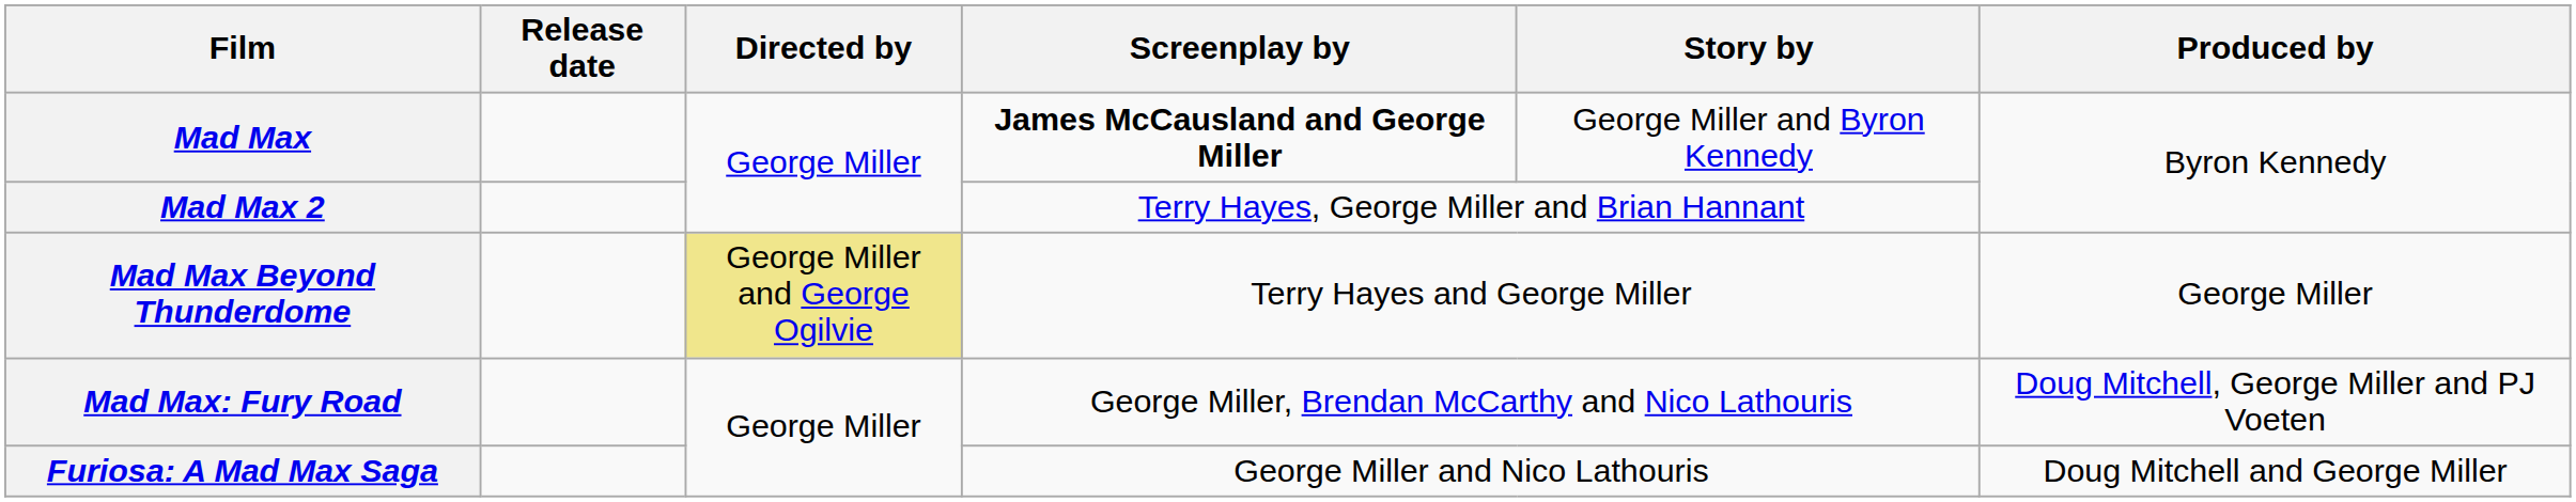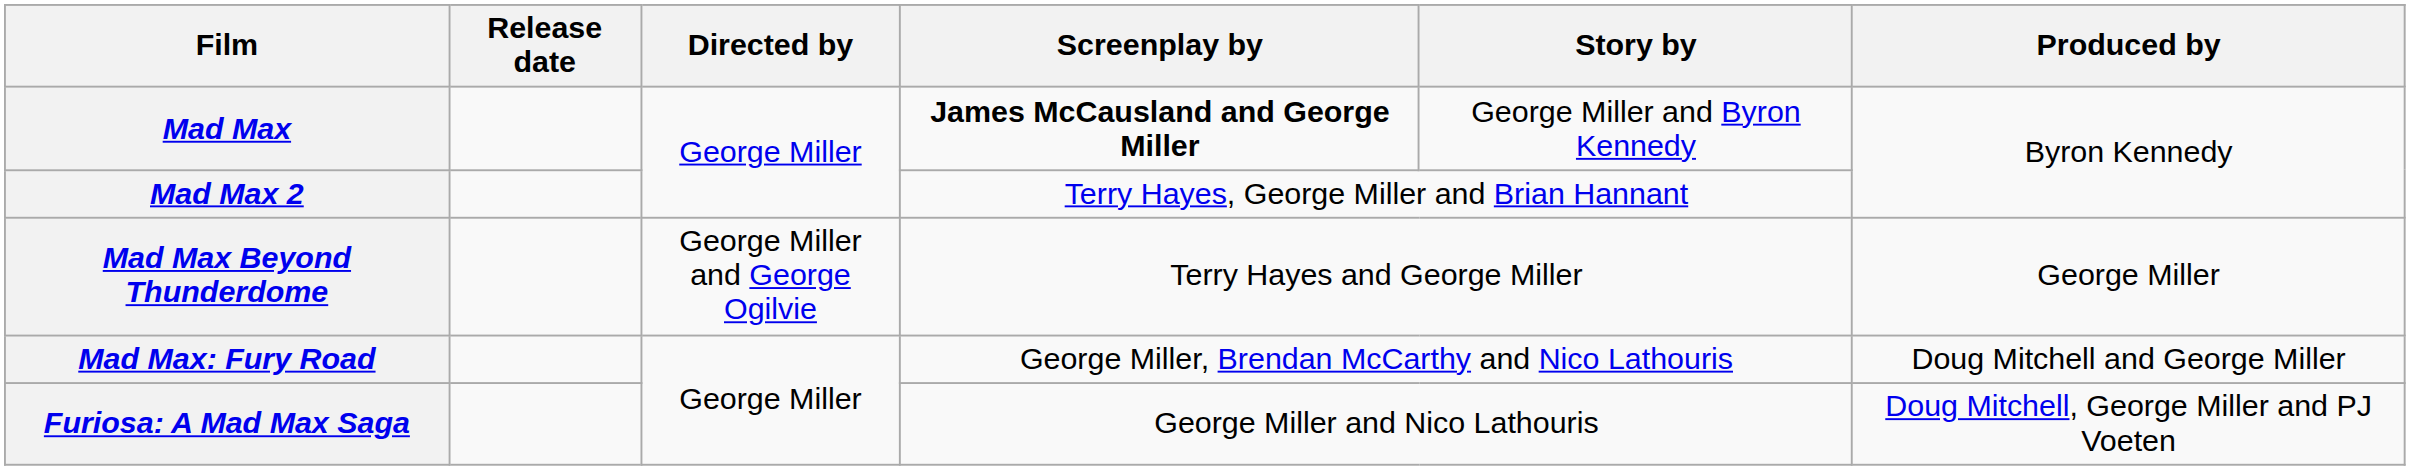 <table class="wikitable plainrowheaders" style="text-align:center;" width="100%;">
 <tr>
 <th scope="col">Film</th>
 <th scope="col">Release date</th>
 <th scope="col">Directed by</th>
 <th scope="col">Screenplay by</th>
 <th scope="col">Story by</th>
 <th scope="col">Produced by</th>
 </tr>
 <tr>
 <th scope="row"><em><a href='#'>Mad Max</a></em></th>
 <td></td>
 <td rowspan="2"><a href='#'>George Miller</a></td>
 <td><strong>James McCausland and George Miller</strong></td>
 <td>George Miller and <a href='#'>Byron Kennedy</a></td>
 <td rowspan="2">Byron Kennedy</td>
 </tr>
 <tr>
 <th scope="row"><em><a href='#'>Mad Max 2</a></em></th>
 <td></td>
 <td colspan="2"><a href='#'>Terry Hayes</a>, George Miller and <a href='#'>Brian Hannant</a></td>
 </tr>
 <tr>
 <th scope="row"><em><a href='#'>Mad Max Beyond Thunderdome</a></em></th>
 <td></td>
-<td style="background: khaki;">George Miller<br>and <a href='#'>George Ogilvie</a></td>
+<td>George Miller<br>and <a href='#'>George Ogilvie</a></td>
 <td colspan="2">Terry Hayes and George Miller</td>
 <td>George Miller</td>
 </tr>
 <tr>
 <th scope="row"><em><a href='#'>Mad Max: Fury Road</a></em></th>
 <td></td>
 <td rowspan="2">George Miller</td>
 <td colspan="2">George Miller, <a href='#'>Brendan McCarthy</a> and <a href='#'>Nico Lathouris</a></td>
-<td><a href='#'>Doug Mitchell</a>, George Miller and PJ Voeten</td>
+<td>Doug Mitchell and George Miller</td>
 </tr>
 <tr>
 <th scope="row"><em><a href='#'>Furiosa: A Mad Max Saga</a></em></th>
 <td></td>
 <td colspan="2">George Miller and Nico Lathouris</td>
-<td>Doug Mitchell and George Miller</td>
+<td><a href='#'>Doug Mitchell</a>, George Miller and PJ Voeten</td>
 </tr>
 </table>
